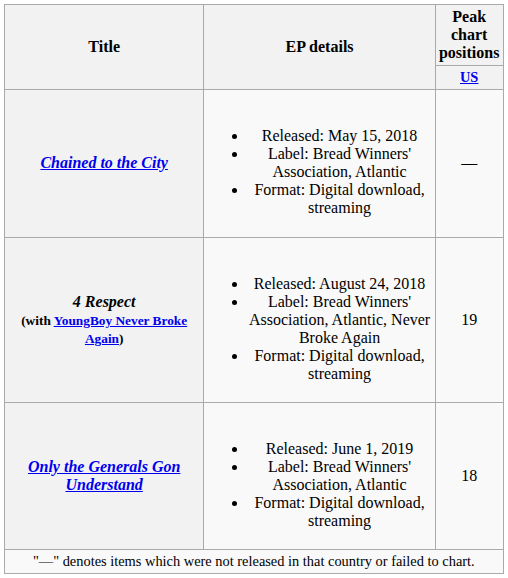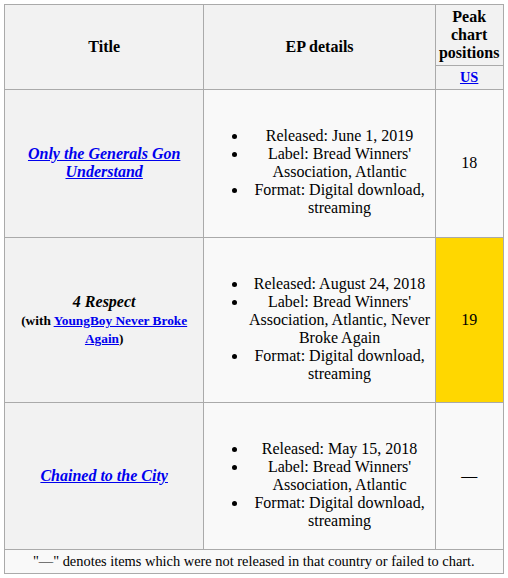 <table class="wikitable plainrowheaders" style="text-align:center;">
 <tr>
 <th scope="col" rowspan="2" style="width:12em;">Title</th>
 <th scope="col" rowspan="2" style="width:14em;">EP details</th>
 <th scope="col">Peak chart positions</th>
 </tr>
 <tr>
 <th scope="col" style="width:3em;font-size:90%;"><a href='#'>US</a><br></th>
 </tr>
 <tr>
+<th scope="row"><em><a href='#'>Only the Generals Gon Understand</a></em></th>
+<td><br><ul><li>Released: June 1, 2019</li><li>Label: Bread Winners' Association, Atlantic</li><li>Format: Digital download, streaming</li></ul></td>
+<td>18</td>
+</tr>
+<tr>
+<th scope="row"><em>4 Respect</em> <br><small>(with <a href='#'>YoungBoy Never Broke Again</a>)</small></th>
+<td><br><ul><li>Released: August 24, 2018</li><li>Label: Bread Winners' Association, Atlantic, Never Broke Again</li><li>Format: Digital download, streaming</li></ul></td>
+<td style="background: gold;">19</td>
+</tr>
+<tr>
 <th scope="row"><em><a href='#'>Chained to the City</a></em></th>
 <td><br><ul><li>Released: May 15, 2018</li><li>Label: Bread Winners' Association, Atlantic</li><li>Format: Digital download, streaming</li></ul></td>
 <td>—</td>
 </tr>
 <tr>
-<th scope="row"><em>4 Respect</em> <br><small>(with <a href='#'>YoungBoy Never Broke Again</a>)</small></th>
-<td><br><ul><li>Released: August 24, 2018</li><li>Label: Bread Winners' Association, Atlantic, Never Broke Again</li><li>Format: Digital download, streaming</li></ul></td>
-<td>19</td>
-</tr>
-<tr>
-<th scope="row"><em><a href='#'>Only the Generals Gon Understand</a></em></th>
-<td><br><ul><li>Released: June 1, 2019</li><li>Label: Bread Winners' Association, Atlantic</li><li>Format: Digital download, streaming</li></ul></td>
-<td>18</td>
-</tr>
-<tr>
 <td colspan="3" style="font-size:90%">"—" denotes items which were not released in that country or failed to chart.</td>
 </tr>
 </table>
